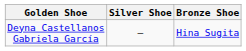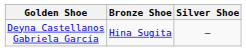 <table class=wikitable style="text-align:center; margin:auto">
 <tr>
 <th>Golden Shoe</th>
+<th>Bronze Shoe</th>
 <th>Silver Shoe</th>
-<th>Bronze Shoe</th>
 </tr>
 <tr>
 <td> <a href='#'>Deyna Castellanos</a><br> <a href='#'>Gabriela García</a></td>
+<td> <a href='#'>Hina Sugita</a></td>
 <td>—</td>
-<td> <a href='#'>Hina Sugita</a></td>
 </tr>
 </table>
